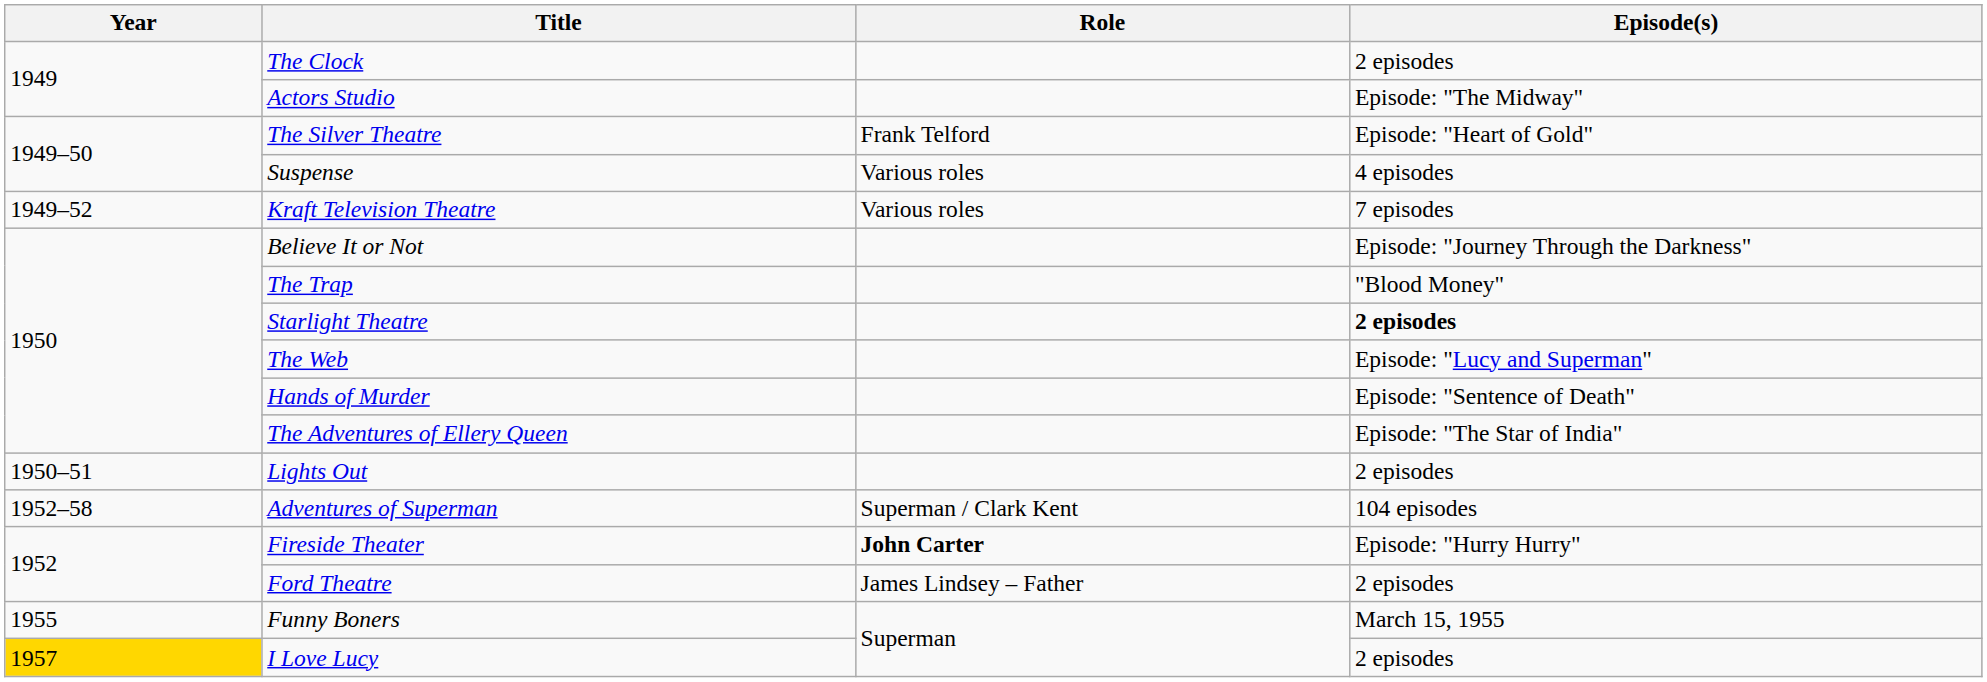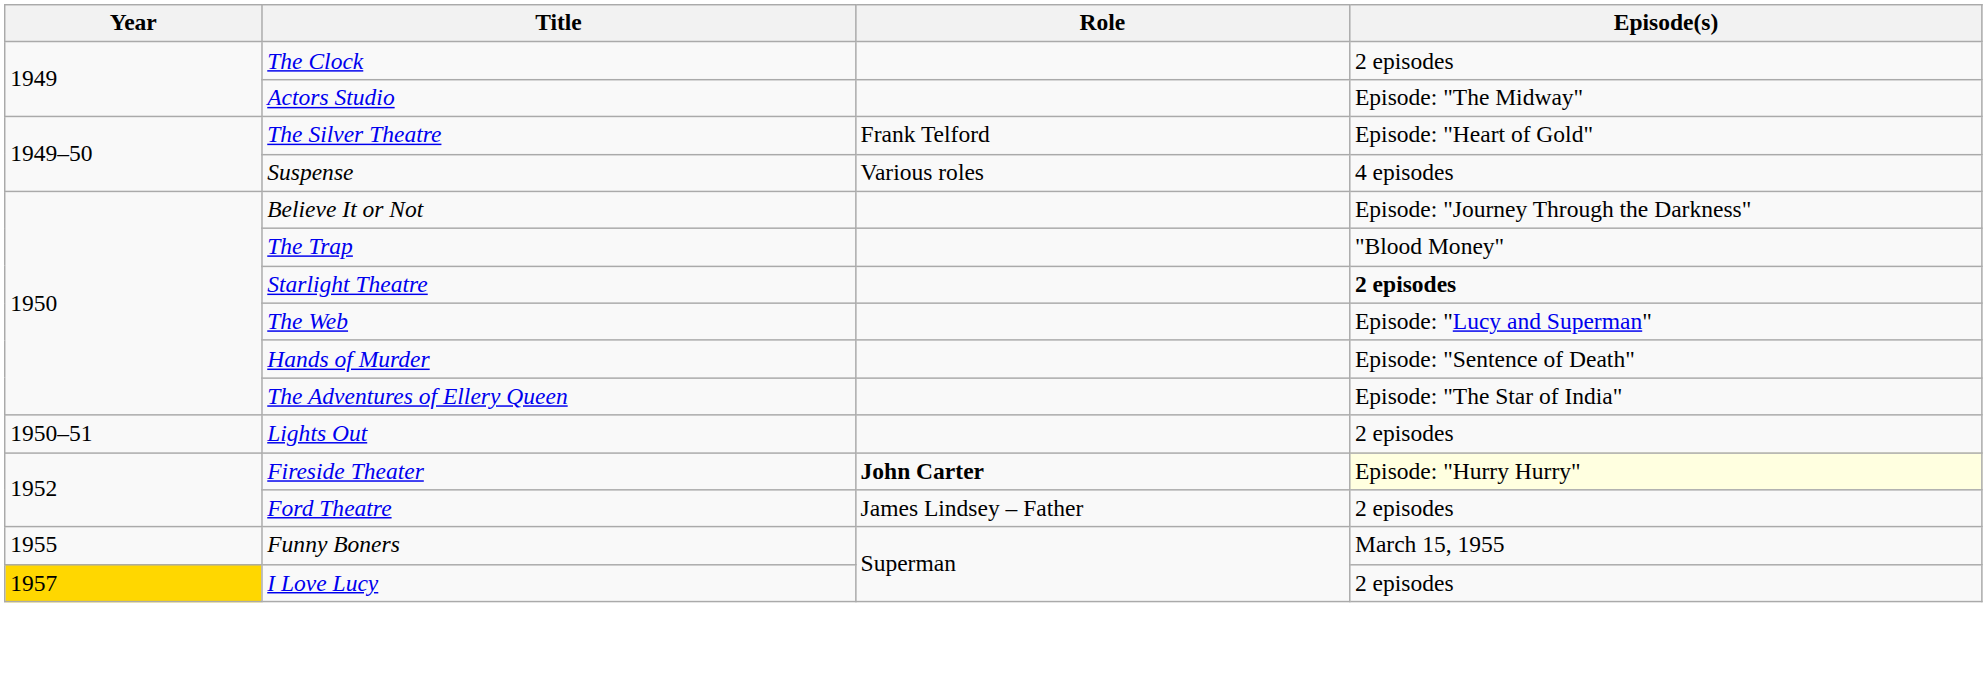 <table class="wikitable sortable" width=85%>
 <tr>
 <th width=13%>Year</th>
 <th width=30%>Title</th>
 <th width=25%>Role</th>
 <th class="unsortable" width=32%>Episode(s)</th>
 </tr>
 <tr>
 <td rowspan="2">1949</td>
 <td><em><a href='#'>The Clock</a></em></td>
 <td></td>
 <td>2 episodes</td>
 </tr>
 <tr>
 <td><em><a href='#'>Actors Studio</a></em></td>
 <td></td>
 <td>Episode: "The Midway"</td>
 </tr>
 <tr>
 <td rowspan="2">1949–50</td>
 <td><em><a href='#'>The Silver Theatre</a></em></td>
 <td>Frank Telford</td>
 <td>Episode: "Heart of Gold"</td>
 </tr>
 <tr>
 <td><em>Suspense</em></td>
 <td>Various roles</td>
 <td>4 episodes</td>
-</tr>
-<tr>
-<td>1949–52</td>
-<td><em><a href='#'>Kraft Television Theatre</a></em></td>
-<td>Various roles</td>
-<td>7 episodes</td>
 </tr>
 <tr>
 <td rowspan="6">1950</td>
 <td><em>Believe It or Not</em></td>
 <td></td>
 <td>Episode: "Journey Through the Darkness"</td>
 </tr>
 <tr>
 <td><em><a href='#'>The Trap</a></em></td>
 <td></td>
 <td>"Blood Money"</td>
 </tr>
 <tr>
 <td><em><a href='#'>Starlight Theatre</a></em></td>
 <td></td>
 <td><strong>2 episodes</strong></td>
 </tr>
 <tr>
 <td><em><a href='#'>The Web</a></em></td>
 <td></td>
 <td>Episode: "<a href='#'>Lucy and Superman</a>"</td>
 </tr>
 <tr>
 <td><em><a href='#'>Hands of Murder</a></em></td>
 <td></td>
 <td>Episode: "Sentence of Death"</td>
 </tr>
 <tr>
 <td><em><a href='#'>The Adventures of Ellery Queen</a></em></td>
 <td></td>
 <td>Episode: "The Star of India"</td>
 </tr>
 <tr>
 <td>1950–51</td>
 <td><em><a href='#'>Lights Out</a></em></td>
 <td></td>
 <td>2 episodes</td>
 </tr>
 <tr>
-<td>1952–58</td>
-<td><em><a href='#'>Adventures of Superman</a></em></td>
-<td>Superman / Clark Kent</td>
-<td>104 episodes</td>
-</tr>
-<tr>
 <td rowspan="2">1952</td>
 <td><em><a href='#'>Fireside Theater</a></em></td>
 <td><strong>John Carter</strong></td>
-<td>Episode: "Hurry Hurry"</td>
+<td style="background: lightyellow;">Episode: "Hurry Hurry"</td>
 </tr>
 <tr>
 <td><em><a href='#'>Ford Theatre</a></em></td>
 <td>James Lindsey – Father</td>
 <td>2 episodes</td>
 </tr>
 <tr>
 <td>1955</td>
 <td><em>Funny Boners</em></td>
 <td rowspan="2">Superman</td>
 <td>March 15, 1955</td>
 </tr>
 <tr>
 <td style="background: gold;">1957</td>
 <td><em><a href='#'>I Love Lucy</a></em></td>
 <td>2 episodes</td>
 </tr>
 </table>
